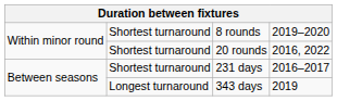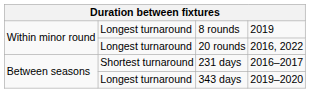 <table class="wikitable">
 <tr>
 <th colspan="4">Duration between fixtures</th>
 </tr>
 <tr>
 <td rowspan="2">Within minor round</td>
-<td>Shortest turnaround</td>
+<td>Longest turnaround</td>
 <td>8 rounds</td>
-<td>2019–2020</td>
+<td>2019</td>
 </tr>
 <tr>
-<td>Shortest turnaround</td>
+<td>Longest turnaround</td>
 <td>20 rounds</td>
 <td>2016, 2022</td>
 </tr>
 <tr>
 <td rowspan="2">Between seasons</td>
 <td>Shortest turnaround</td>
 <td>231 days</td>
 <td>2016–2017</td>
 </tr>
 <tr>
 <td>Longest turnaround</td>
 <td>343 days</td>
-<td>2019</td>
+<td>2019–2020</td>
 </tr>
 </table>
